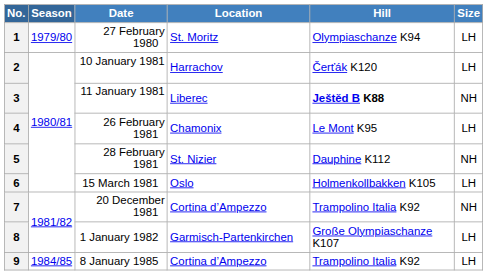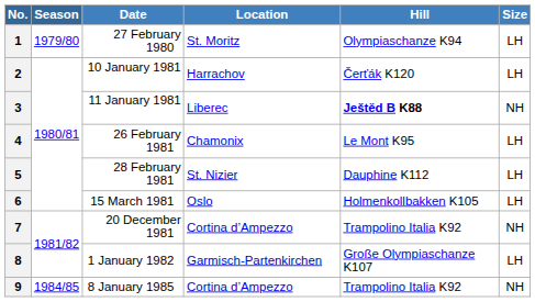 <table class="wikitable sortable" style="font-size:86%; line-height:15px; text-align:left; border:grey solid 1px; border-collapse:collapse; background:#ffffff;">
 <tr style="background:#efefef;">
 <th style="background-color:#369; color:white; width:10px;">No.</th>
 <th style="background-color:#369; color:white;  width:30px;">Season</th>
 <th style="background-color:#4180be; color:white; width:105px;">Date</th>
 <th style="background-color:#4180be; color:white; width:165px;">Location</th>
 <th style="background-color:#4180be; color:white; width:168px;">Hill</th>
 <th style="background-color:#4180be; color:white; width:25px;">Size</th>
 </tr>
 <tr>
 <th scope=row style="text-align:center;">1</th>
 <td align=center><a href='#'>1979/80</a></td>
 <td align=right>27 February 1980  </td>
 <td> <a href='#'>St. Moritz</a></td>
 <td><a href='#'>Olympiaschanze</a> K94</td>
 <td align=center>LH</td>
 </tr>
 <tr>
 <th scope=row style="text-align:center;">2</th>
 <td align=center rowspan=5><a href='#'>1980/81</a></td>
 <td align=right>10 January 1981  </td>
 <td> <a href='#'>Harrachov</a></td>
 <td><a href='#'>Čerťák</a> K120</td>
 <td align=center>LH</td>
 </tr>
 <tr>
 <th scope=row style="text-align:center;">3</th>
 <td align=right>11 January 1981  </td>
 <td> <a href='#'>Liberec</a></td>
 <td><strong><a href='#'>Ještěd B</a> K88</strong></td>
 <td align=center>NH</td>
 </tr>
 <tr>
 <th scope=row style="text-align:center;">4</th>
 <td align=right>26 February 1981  </td>
 <td> <a href='#'>Chamonix</a></td>
 <td><a href='#'>Le Mont</a> K95</td>
 <td align=center>LH</td>
 </tr>
 <tr>
 <th scope=row style="text-align:center;">5</th>
 <td align=right>28 February 1981  </td>
 <td> <a href='#'>St. Nizier</a></td>
 <td><a href='#'>Dauphine</a> K112</td>
-<td align=center>NH</td>
+<td align=center>LH</td>
 </tr>
 <tr>
 <th scope=row style="text-align:center;">6</th>
 <td align=right>15 March 1981  </td>
 <td> <a href='#'>Oslo</a></td>
 <td><a href='#'>Holmenkollbakken</a> K105</td>
 <td align=center>LH</td>
 </tr>
 <tr>
 <th scope=row style="text-align:center;">7</th>
 <td align=center rowspan=2><a href='#'>1981/82</a></td>
 <td align=right>20 December 1981  </td>
 <td> <a href='#'>Cortina d’Ampezzo</a></td>
 <td><a href='#'>Trampolino Italia</a> K92</td>
 <td align=center>NH</td>
 </tr>
 <tr>
 <th scope=row style="text-align:center;">8</th>
 <td align=right>1 January 1982  </td>
 <td> <a href='#'>Garmisch-Partenkirchen</a></td>
 <td><a href='#'>Große Olympiaschanze</a> K107</td>
 <td align=center>LH</td>
 </tr>
 <tr>
 <th scope=row style="text-align:center;">9</th>
 <td align=center><a href='#'>1984/85</a></td>
 <td align=right>8 January 1985  </td>
 <td> <a href='#'>Cortina d’Ampezzo</a></td>
 <td><a href='#'>Trampolino Italia</a> K92</td>
-<td align=center>LH</td>
+<td align=center>NH</td>
 </tr>
 </table>
